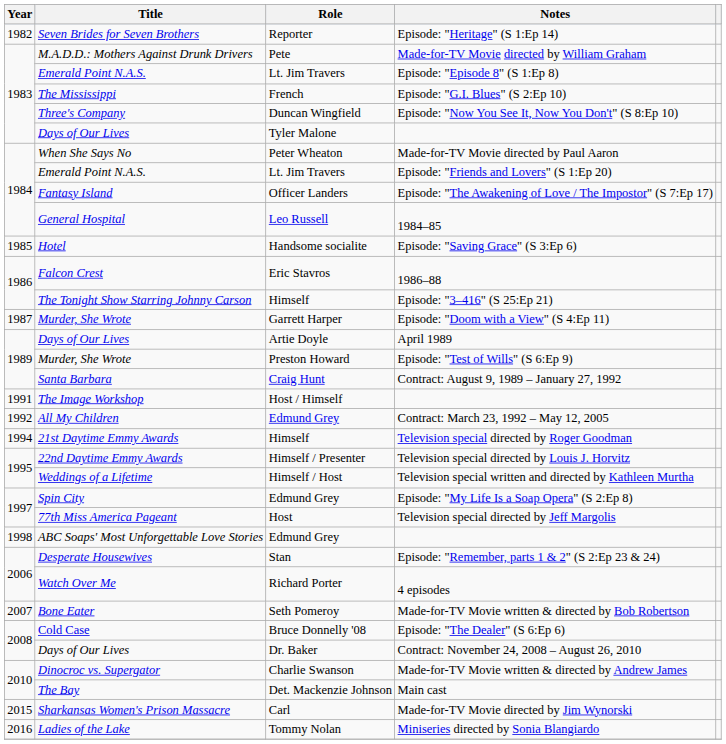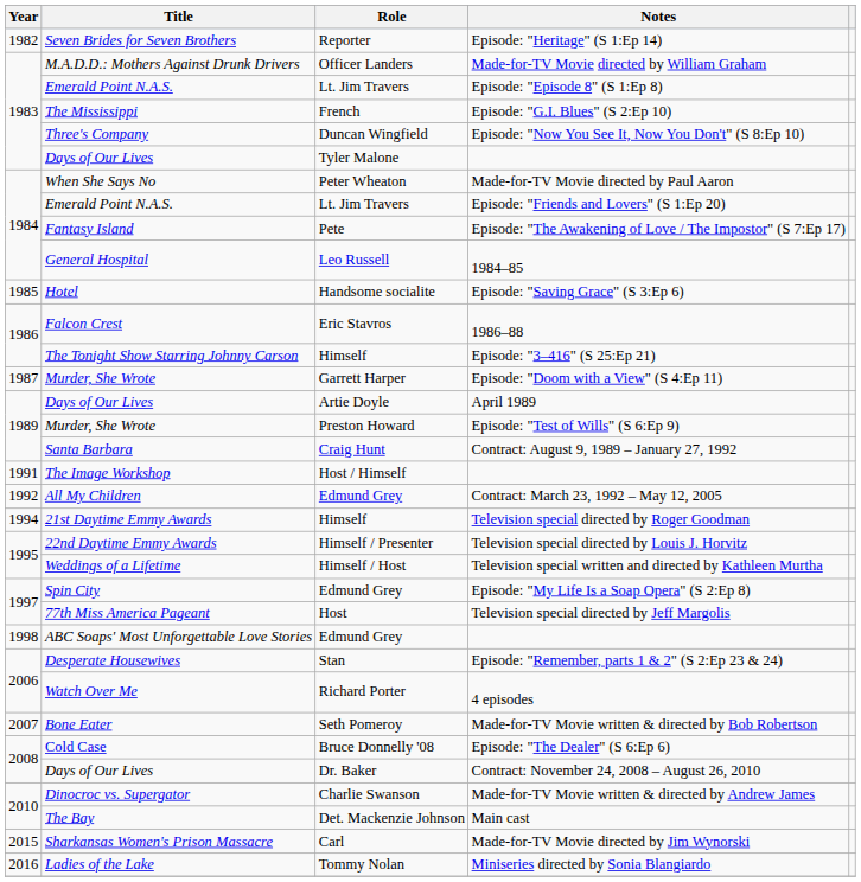 <table class="wikitable">
 <tr style="background:#b0c4de; text-align:center;">
 <th>Year</th>
 <th>Title</th>
 <th>Role</th>
 <th>Notes</th>
 <th></th>
 </tr>
 <tr>
 <td>1982</td>
 <td><em><a href='#'>Seven Brides for Seven Brothers</a></em></td>
 <td>Reporter</td>
 <td>Episode: "<a href='#'>Heritage</a>" (S 1:Ep 14)</td>
 <td></td>
 </tr>
 <tr>
 <td rowspan="5">1983</td>
 <td><em>M.A.D.D.: Mothers Against Drunk Drivers</em></td>
-<td>Pete</td>
+<td>Officer Landers</td>
 <td><a href='#'>Made-for-TV Movie</a> <a href='#'>directed</a> by <a href='#'>William Graham</a></td>
 <td></td>
 </tr>
 <tr>
 <td><em><a href='#'>Emerald Point N.A.S.</a></em></td>
 <td>Lt. Jim Travers</td>
 <td>Episode: "<a href='#'>Episode 8</a>" (S 1:Ep 8)</td>
 <td></td>
 </tr>
 <tr>
 <td><em><a href='#'>The Mississippi</a></em></td>
 <td>French</td>
 <td>Episode: "<a href='#'>G.I. Blues</a>" (S 2:Ep 10)</td>
 <td></td>
 </tr>
 <tr>
 <td><em><a href='#'>Three's Company</a></em></td>
 <td>Duncan Wingfield</td>
 <td>Episode: "<a href='#'>Now You See It, Now You Don't</a>" (S 8:Ep 10)</td>
 <td></td>
 </tr>
 <tr>
 <td><em><a href='#'>Days of Our Lives</a></em></td>
 <td>Tyler Malone</td>
 <td></td>
 </tr>
 <tr>
 <td rowspan="4">1984</td>
 <td><em>When She Says No</em></td>
 <td>Peter Wheaton</td>
 <td>Made-for-TV Movie directed by Paul Aaron</td>
 <td></td>
 </tr>
 <tr>
 <td><em>Emerald Point N.A.S.</em></td>
 <td>Lt. Jim Travers</td>
 <td>Episode: "<a href='#'>Friends and Lovers</a>" (S 1:Ep 20)</td>
 <td></td>
 </tr>
 <tr>
 <td><em><a href='#'>Fantasy Island</a></em></td>
-<td>Officer Landers</td>
+<td>Pete</td>
 <td>Episode: "<a href='#'>The Awakening of Love / The Impostor</a>" (S 7:Ep 17)</td>
 <td></td>
 </tr>
 <tr>
 <td><em><a href='#'>General Hospital</a></em></td>
 <td><a href='#'>Leo Russell</a></td>
 <td> <br> 1984–85</td>
 <td></td>
 </tr>
 <tr>
 <td>1985</td>
 <td><em><a href='#'>Hotel</a></em></td>
 <td>Handsome socialite</td>
 <td>Episode: "<a href='#'>Saving Grace</a>" (S 3:Ep 6)</td>
 <td></td>
 </tr>
 <tr>
 <td rowspan="2">1986</td>
 <td><em><a href='#'>Falcon Crest</a></em></td>
 <td>Eric Stavros</td>
 <td> <br> 1986–88</td>
 <td></td>
 </tr>
 <tr>
 <td><em><a href='#'>The Tonight Show Starring Johnny Carson</a></em></td>
 <td>Himself</td>
 <td>Episode: "<a href='#'>3–416</a>" (S 25:Ep 21)</td>
 <td></td>
 </tr>
 <tr>
 <td>1987</td>
 <td><em><a href='#'>Murder, She Wrote</a></em></td>
 <td>Garrett Harper</td>
 <td>Episode: "<a href='#'>Doom with a View</a>" (S 4:Ep 11)</td>
 <td></td>
 </tr>
 <tr>
 <td rowspan="3">1989</td>
 <td><em><a href='#'>Days of Our Lives</a></em></td>
 <td>Artie Doyle</td>
 <td>April 1989</td>
 <td></td>
 </tr>
 <tr>
 <td><em>Murder, She Wrote</em></td>
 <td>Preston Howard</td>
 <td>Episode: "<a href='#'>Test of Wills</a>" (S 6:Ep 9)</td>
 <td></td>
 </tr>
 <tr>
 <td><em><a href='#'>Santa Barbara</a></em></td>
 <td><a href='#'>Craig Hunt</a></td>
 <td>Contract: August 9, 1989 – January 27, 1992</td>
 <td></td>
 </tr>
 <tr>
 <td>1991</td>
 <td><em><a href='#'>The Image Workshop</a></em></td>
 <td>Host / Himself</td>
 <td></td>
 <td></td>
 </tr>
 <tr>
 <td>1992</td>
 <td><em><a href='#'>All My Children</a></em></td>
 <td><a href='#'>Edmund Grey</a></td>
 <td>Contract: March 23, 1992 – May 12, 2005</td>
 <td></td>
 </tr>
 <tr>
 <td>1994</td>
 <td><em><a href='#'>21st Daytime Emmy Awards</a></em></td>
 <td>Himself</td>
 <td><a href='#'>Television special</a> directed by <a href='#'>Roger Goodman</a></td>
 <td></td>
 </tr>
 <tr>
 <td rowspan="2">1995</td>
 <td><em><a href='#'>22nd Daytime Emmy Awards</a></em></td>
 <td>Himself / Presenter</td>
 <td>Television special directed by <a href='#'>Louis J. Horvitz</a></td>
 <td></td>
 </tr>
 <tr>
 <td><em><a href='#'>Weddings of a Lifetime</a></em></td>
 <td>Himself / Host</td>
 <td>Television special written and directed by <a href='#'>Kathleen Murtha</a></td>
 <td></td>
 </tr>
 <tr>
 <td rowspan="2">1997</td>
 <td><em><a href='#'>Spin City</a></em></td>
 <td>Edmund Grey</td>
 <td>Episode: "<a href='#'>My Life Is a Soap Opera</a>" (S 2:Ep 8)</td>
 <td></td>
 </tr>
 <tr>
 <td><em><a href='#'>77th Miss America Pageant</a></em></td>
 <td>Host</td>
 <td>Television special directed by <a href='#'>Jeff Margolis</a></td>
 <td></td>
 </tr>
 <tr>
 <td>1998</td>
 <td><em>ABC Soaps' Most Unforgettable Love Stories</em></td>
 <td>Edmund Grey</td>
 <td></td>
 <td></td>
 </tr>
 <tr>
 <td rowspan="2">2006</td>
 <td><em><a href='#'>Desperate Housewives</a></em></td>
 <td>Stan</td>
 <td>Episode: "<a href='#'>Remember, parts 1 & 2</a>"  (S 2:Ep 23 & 24)</td>
 <td></td>
 </tr>
 <tr>
 <td><em><a href='#'>Watch Over Me</a></em></td>
 <td>Richard Porter</td>
 <td> <br> 4 episodes</td>
 <td></td>
 </tr>
 <tr>
 <td>2007</td>
 <td><em><a href='#'>Bone Eater</a></em></td>
 <td>Seth Pomeroy</td>
 <td>Made-for-TV Movie written & directed by <a href='#'>Bob Robertson</a></td>
 <td></td>
 </tr>
 <tr>
 <td rowspan="2">2008</td>
 <td><a href='#'>Cold Case</a></td>
 <td>Bruce Donnelly '08</td>
 <td>Episode: "<a href='#'>The Dealer</a>" (S 6:Ep 6)</td>
 <td></td>
 </tr>
 <tr>
 <td><em>Days of Our Lives</em></td>
 <td>Dr. Baker</td>
 <td>Contract: November 24, 2008 – August 26, 2010</td>
 <td></td>
 </tr>
 <tr>
 <td rowspan="2">2010</td>
 <td><em><a href='#'>Dinocroc vs. Supergator</a></em></td>
 <td>Charlie Swanson</td>
 <td>Made-for-TV Movie written & directed by <a href='#'>Andrew James</a></td>
 <td></td>
 </tr>
 <tr>
 <td><em><a href='#'>The Bay</a></em></td>
 <td>Det. Mackenzie Johnson</td>
 <td>Main cast</td>
 <td></td>
 </tr>
 <tr>
 <td>2015</td>
 <td><em><a href='#'>Sharkansas Women's Prison Massacre</a></em></td>
 <td>Carl</td>
 <td>Made-for-TV Movie directed by <a href='#'>Jim Wynorski</a></td>
 <td></td>
 </tr>
 <tr>
 <td>2016</td>
 <td><em><a href='#'>Ladies of the Lake</a></em></td>
 <td>Tommy Nolan</td>
 <td><a href='#'>Miniseries</a> directed by <a href='#'>Sonia Blangiardo</a></td>
 <td></td>
 </tr>
 <tr>
 </tr>
 </table>
